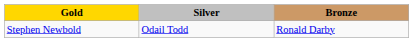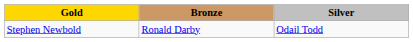 <table class="wikitable" style="text-align:left">
 <tr align="center">
 <td width=200 bgcolor=gold><strong>Gold</strong></td>
+<td width=200 bgcolor=CC9966><strong>Bronze</strong></td>
 <td width=200 bgcolor=silver><strong>Silver</strong></td>
-<td width=200 bgcolor=CC9966><strong>Bronze</strong></td>
 </tr>
 <tr>
 <td><a href='#'>Stephen Newbold</a> <br></td>
+<td><a href='#'>Ronald Darby</a> <br></td>
 <td><a href='#'>Odail Todd</a> <br></td>
-<td><a href='#'>Ronald Darby</a> <br></td>
 </tr>
 </table>
